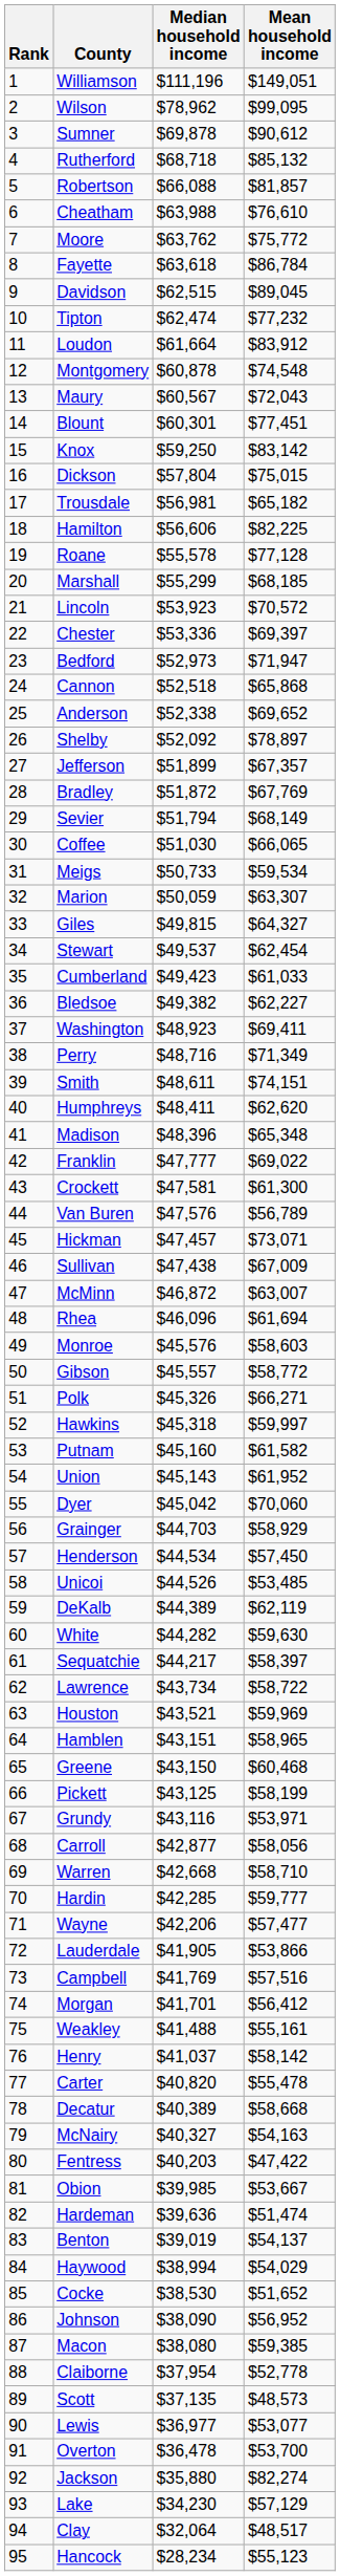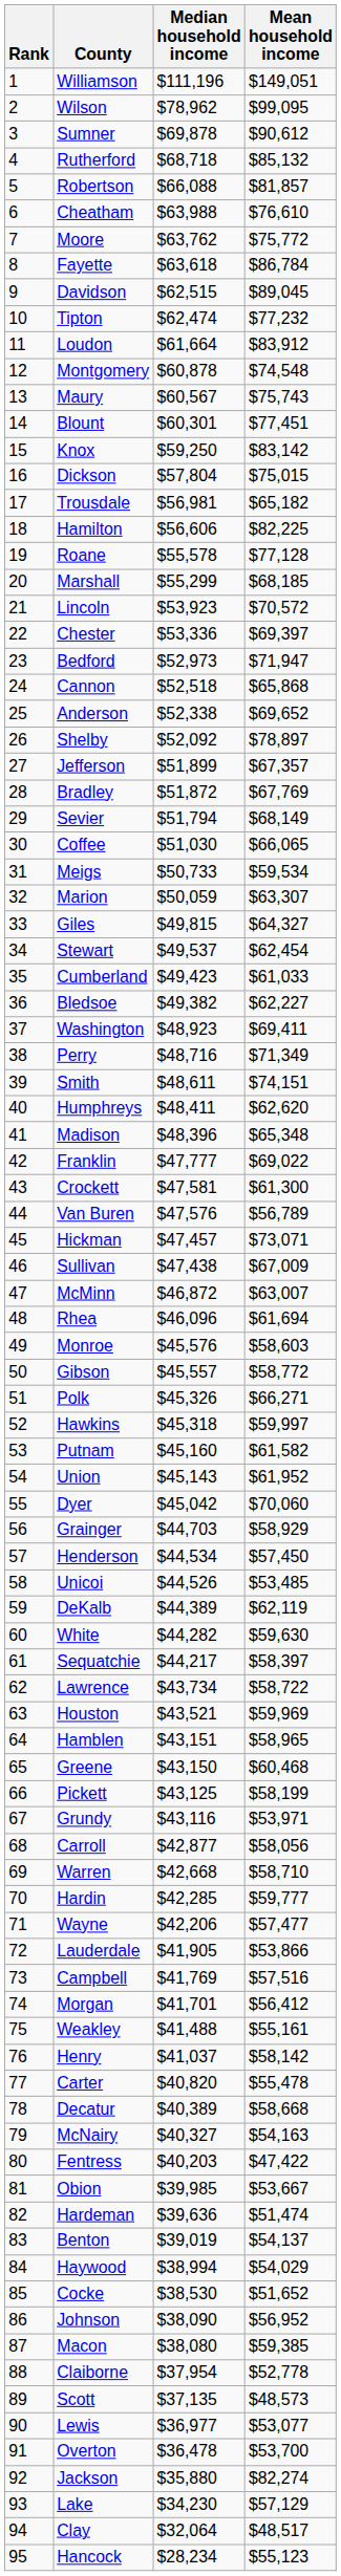 <table class="wikitable sortable">
 <tr valign=bottom>
 <th>Rank</th>
 <th>County</th>
 <th>Median<br>household<br>income</th>
 <th>Mean<br>household<br>income</th>
 </tr>
 <tr>
 <td>1</td>
 <td><a href='#'>Williamson</a></td>
 <td>$111,196</td>
 <td>$149,051</td>
 </tr>
 <tr>
 <td>2</td>
 <td><a href='#'>Wilson</a></td>
 <td>$78,962</td>
 <td>$99,095</td>
 </tr>
 <tr>
 <td>3</td>
 <td><a href='#'>Sumner</a></td>
 <td>$69,878</td>
 <td>$90,612</td>
 </tr>
 <tr>
 <td>4</td>
 <td><a href='#'>Rutherford</a></td>
 <td>$68,718</td>
 <td>$85,132</td>
 </tr>
 <tr>
 <td>5</td>
 <td><a href='#'>Robertson</a></td>
 <td>$66,088</td>
 <td>$81,857</td>
 </tr>
 <tr>
 <td>6</td>
 <td><a href='#'>Cheatham</a></td>
 <td>$63,988</td>
 <td>$76,610</td>
 </tr>
 <tr>
 <td>7</td>
 <td><a href='#'>Moore</a></td>
 <td>$63,762</td>
 <td>$75,772</td>
 </tr>
 <tr>
 <td>8</td>
 <td><a href='#'>Fayette</a></td>
 <td>$63,618</td>
 <td>$86,784</td>
 </tr>
 <tr>
 <td>9</td>
 <td><a href='#'>Davidson</a></td>
 <td>$62,515</td>
 <td>$89,045</td>
 </tr>
 <tr>
 <td>10</td>
 <td><a href='#'>Tipton</a></td>
 <td>$62,474</td>
 <td>$77,232</td>
 </tr>
 <tr>
 <td>11</td>
 <td><a href='#'>Loudon</a></td>
 <td>$61,664</td>
 <td>$83,912</td>
 </tr>
 <tr>
 <td>12</td>
 <td><a href='#'>Montgomery</a></td>
 <td>$60,878</td>
 <td>$74,548</td>
 </tr>
 <tr>
 <td>13</td>
 <td><a href='#'>Maury</a></td>
 <td>$60,567</td>
-<td>$72,043</td>
+<td>$75,743</td>
 </tr>
 <tr>
 <td>14</td>
 <td><a href='#'>Blount</a></td>
 <td>$60,301</td>
 <td>$77,451</td>
 </tr>
 <tr>
 <td>15</td>
 <td><a href='#'>Knox</a></td>
 <td>$59,250</td>
 <td>$83,142</td>
 </tr>
 <tr>
 <td>16</td>
 <td><a href='#'>Dickson</a></td>
 <td>$57,804</td>
 <td>$75,015</td>
 </tr>
 <tr>
 <td>17</td>
 <td><a href='#'>Trousdale</a></td>
 <td>$56,981</td>
 <td>$65,182</td>
 </tr>
 <tr>
 <td>18</td>
 <td><a href='#'>Hamilton</a></td>
 <td>$56,606</td>
 <td>$82,225</td>
 </tr>
 <tr>
 <td>19</td>
 <td><a href='#'>Roane</a></td>
 <td>$55,578</td>
 <td>$77,128</td>
 </tr>
 <tr>
 <td>20</td>
 <td><a href='#'>Marshall</a></td>
 <td>$55,299</td>
 <td>$68,185</td>
 </tr>
 <tr>
 <td>21</td>
 <td><a href='#'>Lincoln</a></td>
 <td>$53,923</td>
 <td>$70,572</td>
 </tr>
 <tr>
 <td>22</td>
 <td><a href='#'>Chester</a></td>
 <td>$53,336</td>
 <td>$69,397</td>
 </tr>
 <tr>
 <td>23</td>
 <td><a href='#'>Bedford</a></td>
 <td>$52,973</td>
 <td>$71,947</td>
 </tr>
 <tr>
 <td>24</td>
 <td><a href='#'>Cannon</a></td>
 <td>$52,518</td>
 <td>$65,868</td>
 </tr>
 <tr>
 <td>25</td>
 <td><a href='#'>Anderson</a></td>
 <td>$52,338</td>
 <td>$69,652</td>
 </tr>
 <tr>
 <td>26</td>
 <td><a href='#'>Shelby</a></td>
 <td>$52,092</td>
 <td>$78,897</td>
 </tr>
 <tr>
 <td>27</td>
 <td><a href='#'>Jefferson</a></td>
 <td>$51,899</td>
 <td>$67,357</td>
 </tr>
 <tr>
 <td>28</td>
 <td><a href='#'>Bradley</a></td>
 <td>$51,872</td>
 <td>$67,769</td>
 </tr>
 <tr>
 <td>29</td>
 <td><a href='#'>Sevier</a></td>
 <td>$51,794</td>
 <td>$68,149</td>
 </tr>
 <tr>
 <td>30</td>
 <td><a href='#'>Coffee</a></td>
 <td>$51,030</td>
 <td>$66,065</td>
 </tr>
 <tr>
 <td>31</td>
 <td><a href='#'>Meigs</a></td>
 <td>$50,733</td>
 <td>$59,534</td>
 </tr>
 <tr>
 <td>32</td>
 <td><a href='#'>Marion</a></td>
 <td>$50,059</td>
 <td>$63,307</td>
 </tr>
 <tr>
 <td>33</td>
 <td><a href='#'>Giles</a></td>
 <td>$49,815</td>
 <td>$64,327</td>
 </tr>
 <tr>
 <td>34</td>
 <td><a href='#'>Stewart</a></td>
 <td>$49,537</td>
 <td>$62,454</td>
 </tr>
 <tr>
 <td>35</td>
 <td><a href='#'>Cumberland</a></td>
 <td>$49,423</td>
 <td>$61,033</td>
 </tr>
 <tr>
 <td>36</td>
 <td><a href='#'>Bledsoe</a></td>
 <td>$49,382</td>
 <td>$62,227</td>
 </tr>
 <tr>
 <td>37</td>
 <td><a href='#'>Washington</a></td>
 <td>$48,923</td>
 <td>$69,411</td>
 </tr>
 <tr>
 <td>38</td>
 <td><a href='#'>Perry</a></td>
 <td>$48,716</td>
 <td>$71,349</td>
 </tr>
 <tr>
 <td>39</td>
 <td><a href='#'>Smith</a></td>
 <td>$48,611</td>
 <td>$74,151</td>
 </tr>
 <tr>
 <td>40</td>
 <td><a href='#'>Humphreys</a></td>
 <td>$48,411</td>
 <td>$62,620</td>
 </tr>
 <tr>
 <td>41</td>
 <td><a href='#'>Madison</a></td>
 <td>$48,396</td>
 <td>$65,348</td>
 </tr>
 <tr>
 <td>42</td>
 <td><a href='#'>Franklin</a></td>
 <td>$47,777</td>
 <td>$69,022</td>
 </tr>
 <tr>
 <td>43</td>
 <td><a href='#'>Crockett</a></td>
 <td>$47,581</td>
 <td>$61,300</td>
 </tr>
 <tr>
 <td>44</td>
 <td><a href='#'>Van Buren</a></td>
 <td>$47,576</td>
 <td>$56,789</td>
 </tr>
 <tr>
 <td>45</td>
 <td><a href='#'>Hickman</a></td>
 <td>$47,457</td>
 <td>$73,071</td>
 </tr>
 <tr>
 <td>46</td>
 <td><a href='#'>Sullivan</a></td>
 <td>$47,438</td>
 <td>$67,009</td>
 </tr>
 <tr>
 <td>47</td>
 <td><a href='#'>McMinn</a></td>
 <td>$46,872</td>
 <td>$63,007</td>
 </tr>
 <tr>
 <td>48</td>
 <td><a href='#'>Rhea</a></td>
 <td>$46,096</td>
 <td>$61,694</td>
 </tr>
 <tr>
 <td>49</td>
 <td><a href='#'>Monroe</a></td>
 <td>$45,576</td>
 <td>$58,603</td>
 </tr>
 <tr>
 <td>50</td>
 <td><a href='#'>Gibson</a></td>
 <td>$45,557</td>
 <td>$58,772</td>
 </tr>
 <tr>
 <td>51</td>
 <td><a href='#'>Polk</a></td>
 <td>$45,326</td>
 <td>$66,271</td>
 </tr>
 <tr>
 <td>52</td>
 <td><a href='#'>Hawkins</a></td>
 <td>$45,318</td>
 <td>$59,997</td>
 </tr>
 <tr>
 <td>53</td>
 <td><a href='#'>Putnam</a></td>
 <td>$45,160</td>
 <td>$61,582</td>
 </tr>
 <tr>
 <td>54</td>
 <td><a href='#'>Union</a></td>
 <td>$45,143</td>
 <td>$61,952</td>
 </tr>
 <tr>
 <td>55</td>
 <td><a href='#'>Dyer</a></td>
 <td>$45,042</td>
 <td>$70,060</td>
 </tr>
 <tr>
 <td>56</td>
 <td><a href='#'>Grainger</a></td>
 <td>$44,703</td>
 <td>$58,929</td>
 </tr>
 <tr>
 <td>57</td>
 <td><a href='#'>Henderson</a></td>
 <td>$44,534</td>
 <td>$57,450</td>
 </tr>
 <tr>
 <td>58</td>
 <td><a href='#'>Unicoi</a></td>
 <td>$44,526</td>
 <td>$53,485</td>
 </tr>
 <tr>
 <td>59</td>
 <td><a href='#'>DeKalb</a></td>
 <td>$44,389</td>
 <td>$62,119</td>
 </tr>
 <tr>
 <td>60</td>
 <td><a href='#'>White</a></td>
 <td>$44,282</td>
 <td>$59,630</td>
 </tr>
 <tr>
 <td>61</td>
 <td><a href='#'>Sequatchie</a></td>
 <td>$44,217</td>
 <td>$58,397</td>
 </tr>
 <tr>
 <td>62</td>
 <td><a href='#'>Lawrence</a></td>
 <td>$43,734</td>
 <td>$58,722</td>
 </tr>
 <tr>
 <td>63</td>
 <td><a href='#'>Houston</a></td>
 <td>$43,521</td>
 <td>$59,969</td>
 </tr>
 <tr>
 <td>64</td>
 <td><a href='#'>Hamblen</a></td>
 <td>$43,151</td>
 <td>$58,965</td>
 </tr>
 <tr>
 <td>65</td>
 <td><a href='#'>Greene</a></td>
 <td>$43,150</td>
 <td>$60,468</td>
 </tr>
 <tr>
 <td>66</td>
 <td><a href='#'>Pickett</a></td>
 <td>$43,125</td>
 <td>$58,199</td>
 </tr>
 <tr>
 <td>67</td>
 <td><a href='#'>Grundy</a></td>
 <td>$43,116</td>
 <td>$53,971</td>
 </tr>
 <tr>
 <td>68</td>
 <td><a href='#'>Carroll</a></td>
 <td>$42,877</td>
 <td>$58,056</td>
 </tr>
 <tr>
 <td>69</td>
 <td><a href='#'>Warren</a></td>
 <td>$42,668</td>
 <td>$58,710</td>
 </tr>
 <tr>
 <td>70</td>
 <td><a href='#'>Hardin</a></td>
 <td>$42,285</td>
 <td>$59,777</td>
 </tr>
 <tr>
 <td>71</td>
 <td><a href='#'>Wayne</a></td>
 <td>$42,206</td>
 <td>$57,477</td>
 </tr>
 <tr>
 <td>72</td>
 <td><a href='#'>Lauderdale</a></td>
 <td>$41,905</td>
 <td>$53,866</td>
 </tr>
 <tr>
 <td>73</td>
 <td><a href='#'>Campbell</a></td>
 <td>$41,769</td>
 <td>$57,516</td>
 </tr>
 <tr>
 <td>74</td>
 <td><a href='#'>Morgan</a></td>
 <td>$41,701</td>
 <td>$56,412</td>
 </tr>
 <tr>
 <td>75</td>
 <td><a href='#'>Weakley</a></td>
 <td>$41,488</td>
 <td>$55,161</td>
 </tr>
 <tr>
 <td>76</td>
 <td><a href='#'>Henry</a></td>
 <td>$41,037</td>
 <td>$58,142</td>
 </tr>
 <tr>
 <td>77</td>
 <td><a href='#'>Carter</a></td>
 <td>$40,820</td>
 <td>$55,478</td>
 </tr>
 <tr>
 <td>78</td>
 <td><a href='#'>Decatur</a></td>
 <td>$40,389</td>
 <td>$58,668</td>
 </tr>
 <tr>
 <td>79</td>
 <td><a href='#'>McNairy</a></td>
 <td>$40,327</td>
 <td>$54,163</td>
 </tr>
 <tr>
 <td>80</td>
 <td><a href='#'>Fentress</a></td>
 <td>$40,203</td>
 <td>$47,422</td>
 </tr>
 <tr>
 <td>81</td>
 <td><a href='#'>Obion</a></td>
 <td>$39,985</td>
 <td>$53,667</td>
 </tr>
 <tr>
 <td>82</td>
 <td><a href='#'>Hardeman</a></td>
 <td>$39,636</td>
 <td>$51,474</td>
 </tr>
 <tr>
 <td>83</td>
 <td><a href='#'>Benton</a></td>
 <td>$39,019</td>
 <td>$54,137</td>
 </tr>
 <tr>
 <td>84</td>
 <td><a href='#'>Haywood</a></td>
 <td>$38,994</td>
 <td>$54,029</td>
 </tr>
 <tr>
 <td>85</td>
 <td><a href='#'>Cocke</a></td>
 <td>$38,530</td>
 <td>$51,652</td>
 </tr>
 <tr>
 <td>86</td>
 <td><a href='#'>Johnson</a></td>
 <td>$38,090</td>
 <td>$56,952</td>
 </tr>
 <tr>
 <td>87</td>
 <td><a href='#'>Macon</a></td>
 <td>$38,080</td>
 <td>$59,385</td>
 </tr>
 <tr>
 <td>88</td>
 <td><a href='#'>Claiborne</a></td>
 <td>$37,954</td>
 <td>$52,778</td>
 </tr>
 <tr>
 <td>89</td>
 <td><a href='#'>Scott</a></td>
 <td>$37,135</td>
 <td>$48,573</td>
 </tr>
 <tr>
 <td>90</td>
 <td><a href='#'>Lewis</a></td>
 <td>$36,977</td>
 <td>$53,077</td>
 </tr>
 <tr>
 <td>91</td>
 <td><a href='#'>Overton</a></td>
 <td>$36,478</td>
 <td>$53,700</td>
 </tr>
 <tr>
 <td>92</td>
 <td><a href='#'>Jackson</a></td>
 <td>$35,880</td>
 <td>$82,274</td>
 </tr>
 <tr>
 <td>93</td>
 <td><a href='#'>Lake</a></td>
 <td>$34,230</td>
 <td>$57,129</td>
 </tr>
 <tr>
 <td>94</td>
 <td><a href='#'>Clay</a></td>
 <td>$32,064</td>
 <td>$48,517</td>
 </tr>
 <tr>
 <td>95</td>
 <td><a href='#'>Hancock</a></td>
 <td>$28,234</td>
 <td>$55,123</td>
 </tr>
 </table>
